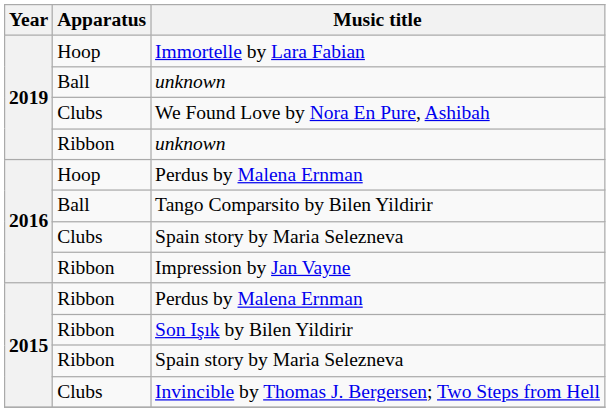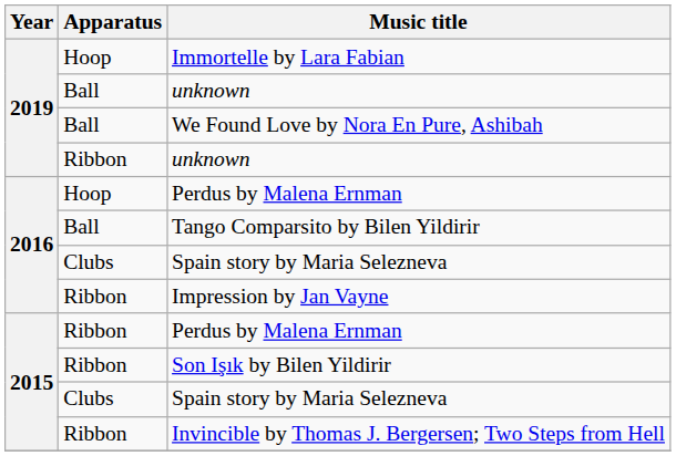 <table class="wikitable plainrowheaders">
 <tr>
 <th scope=col>Year</th>
 <th scope=col>Apparatus</th>
 <th scope=col>Music title</th>
 </tr>
 <tr>
 <th scope=row rowspan=4>2019</th>
 <td>Hoop</td>
 <td><a href='#'>Immortelle</a> by <a href='#'>Lara Fabian</a></td>
 </tr>
 <tr>
 <td>Ball</td>
 <td><em>unknown</em></td>
 </tr>
 <tr>
-<td>Clubs</td>
+<td>Ball</td>
 <td>We Found Love by <a href='#'>Nora En Pure</a>, <a href='#'>Ashibah</a></td>
 </tr>
 <tr>
 <td>Ribbon</td>
 <td><em>unknown</em></td>
 </tr>
 <tr>
 <th scope=row rowspan=4>2016</th>
 <td>Hoop</td>
 <td>Perdus by <a href='#'>Malena Ernman</a></td>
 </tr>
 <tr>
 <td>Ball</td>
 <td>Tango Comparsito by Bilen Yildirir</td>
 </tr>
 <tr>
 <td>Clubs</td>
 <td>Spain story by Maria Selezneva</td>
 </tr>
 <tr>
 <td>Ribbon</td>
 <td>Impression by <a href='#'>Jan Vayne</a></td>
 </tr>
 <tr>
 <th scope=row rowspan=4>2015</th>
 <td>Ribbon</td>
 <td>Perdus by <a href='#'>Malena Ernman</a></td>
 </tr>
 <tr>
 <td>Ribbon</td>
 <td><a href='#'>Son Işık</a> by Bilen Yildirir</td>
 </tr>
 <tr>
-<td>Ribbon</td>
+<td>Clubs</td>
 <td>Spain story by Maria Selezneva</td>
 </tr>
 <tr>
-<td>Clubs</td>
+<td>Ribbon</td>
 <td><a href='#'>Invincible</a> by <a href='#'>Thomas J. Bergersen</a>; <a href='#'>Two Steps from Hell</a></td>
 </tr>
 <tr>
 </tr>
 </table>
